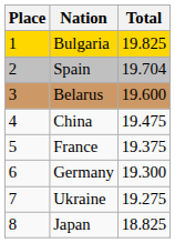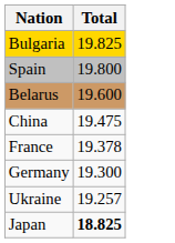 <table class="wikitable">
 <tr>
-<th>Place</th>
 <th>Nation</th>
 <th>Total</th>
 </tr>
 <tr bgcolor="gold">
-<td>1</td>
 <td> Bulgaria</td>
 <td>19.825</td>
 </tr>
 <tr bgcolor="silver">
-<td>2</td>
 <td> Spain</td>
-<td>19.704</td>
+<td>19.800</td>
 </tr>
 <tr bgcolor="cc9966">
-<td>3</td>
 <td> Belarus</td>
 <td>19.600</td>
 </tr>
 <tr>
-<td>4</td>
 <td> China</td>
 <td>19.475</td>
 </tr>
 <tr>
-<td>5</td>
 <td> France</td>
-<td>19.375</td>
+<td>19.378</td>
 </tr>
 <tr>
-<td>6</td>
 <td> Germany</td>
 <td>19.300</td>
 </tr>
 <tr>
-<td>7</td>
 <td> Ukraine</td>
-<td>19.275</td>
+<td>19.257</td>
 </tr>
 <tr>
-<td>8</td>
 <td> Japan</td>
-<td>18.825</td>
+<td><strong>18.825</strong></td>
 </tr>
 </table>
